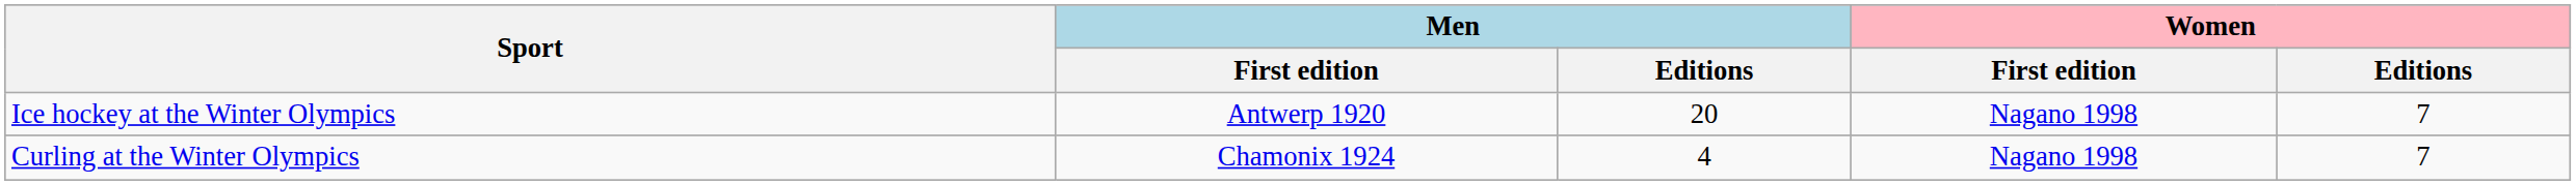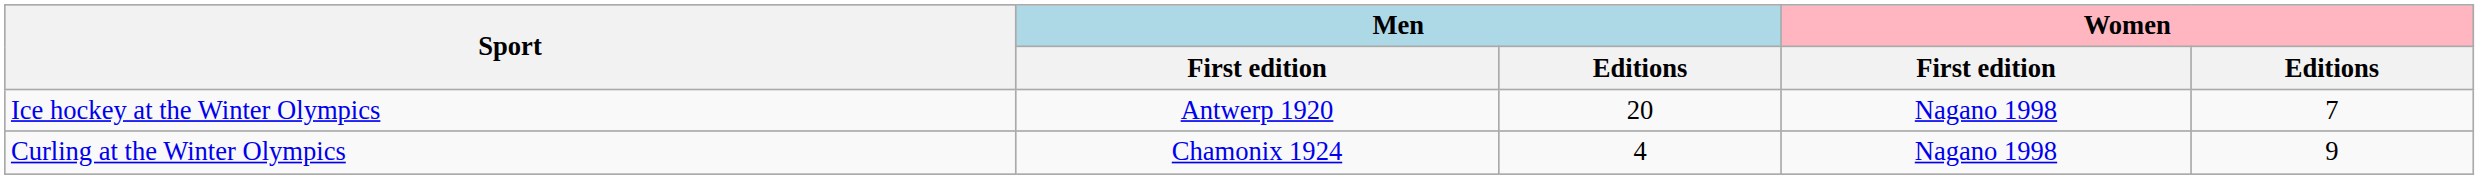 <table class="wikitable sortable" style="text-align: center; width: 75%">
 <tr>
 <th rowspan=2>Sport</th>
 <th colspan=2; style="background-color:lightblue">Men</th>
 <th colspan=2; style="background-color:lightpink">Women</th>
 </tr>
 <tr>
 <th>First edition</th>
 <th>Editions</th>
 <th>First edition</th>
 <th>Editions</th>
 </tr>
 <tr>
 <td align=left> <a href='#'>Ice hockey at the Winter Olympics</a></td>
 <td><a href='#'>Antwerp 1920</a></td>
 <td>20</td>
 <td><a href='#'>Nagano 1998</a></td>
 <td>7</td>
 </tr>
 <tr>
 <td align=left> <a href='#'>Curling at the Winter Olympics</a></td>
 <td><a href='#'>Chamonix 1924</a></td>
 <td>4</td>
 <td><a href='#'>Nagano 1998</a></td>
-<td>7</td>
+<td>9</td>
 </tr>
 </table>
